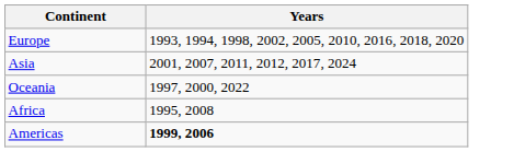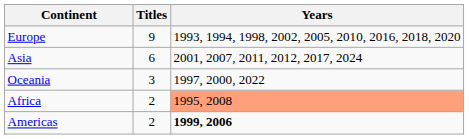 <table class="wikitable sortable" style="font-size: 80%;">
 <tr>
 <th width="120">Continent</th>
+<th width="30">Titles</th>
 <th>Years</th>
 </tr>
 <tr>
 <td><a href='#'>Europe</a></td>
+<td style="text-align:center;">9</td>
 <td>1993, 1994, 1998, 2002, 2005, 2010, 2016, 2018, 2020</td>
 </tr>
 <tr>
 <td><a href='#'>Asia</a></td>
+<td style="text-align:center;">6</td>
 <td>2001, 2007, 2011, 2012, 2017, 2024</td>
 </tr>
 <tr>
 <td><a href='#'>Oceania</a></td>
+<td style="text-align:center;">3</td>
 <td>1997, 2000, 2022</td>
 </tr>
 <tr>
 <td><a href='#'>Africa</a></td>
-<td>1995, 2008</td>
+<td style="text-align:center;">2</td>
+<td style="background: lightsalmon;">1995, 2008</td>
 </tr>
 <tr>
 <td><a href='#'>Americas</a></td>
+<td style="text-align:center;">2</td>
 <td><strong>1999, 2006</strong></td>
 </tr>
 </table>
